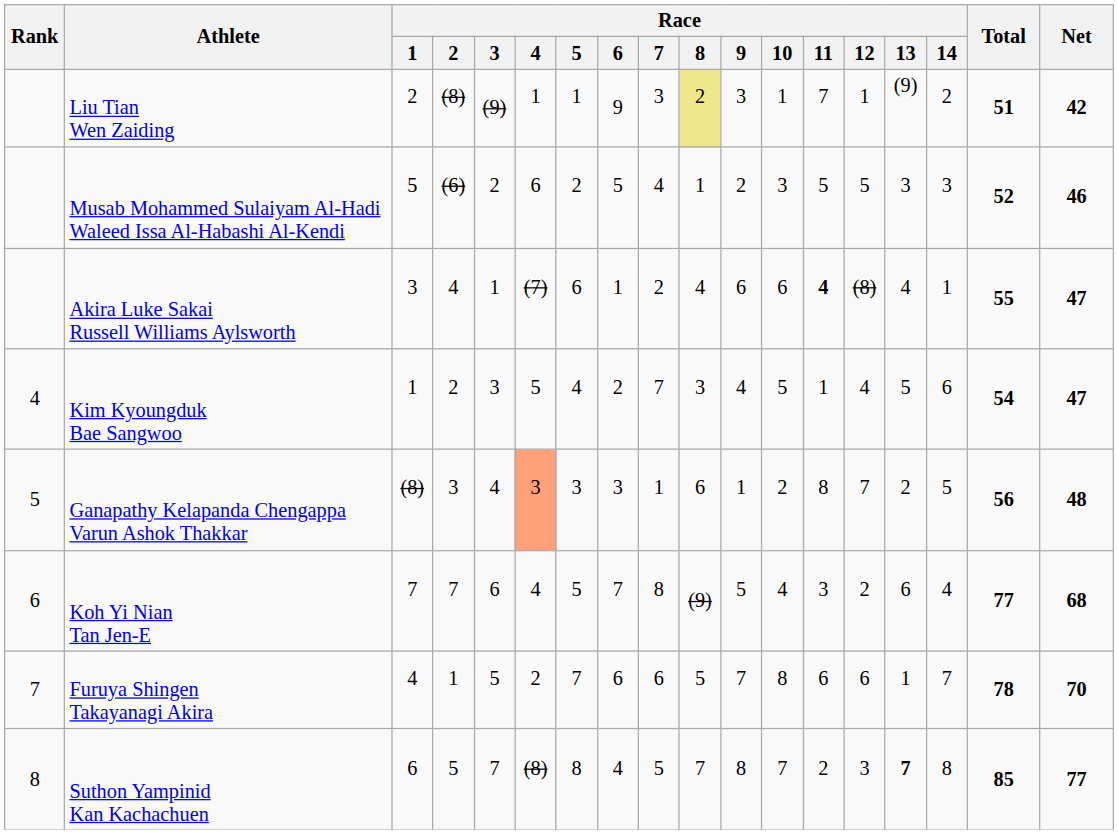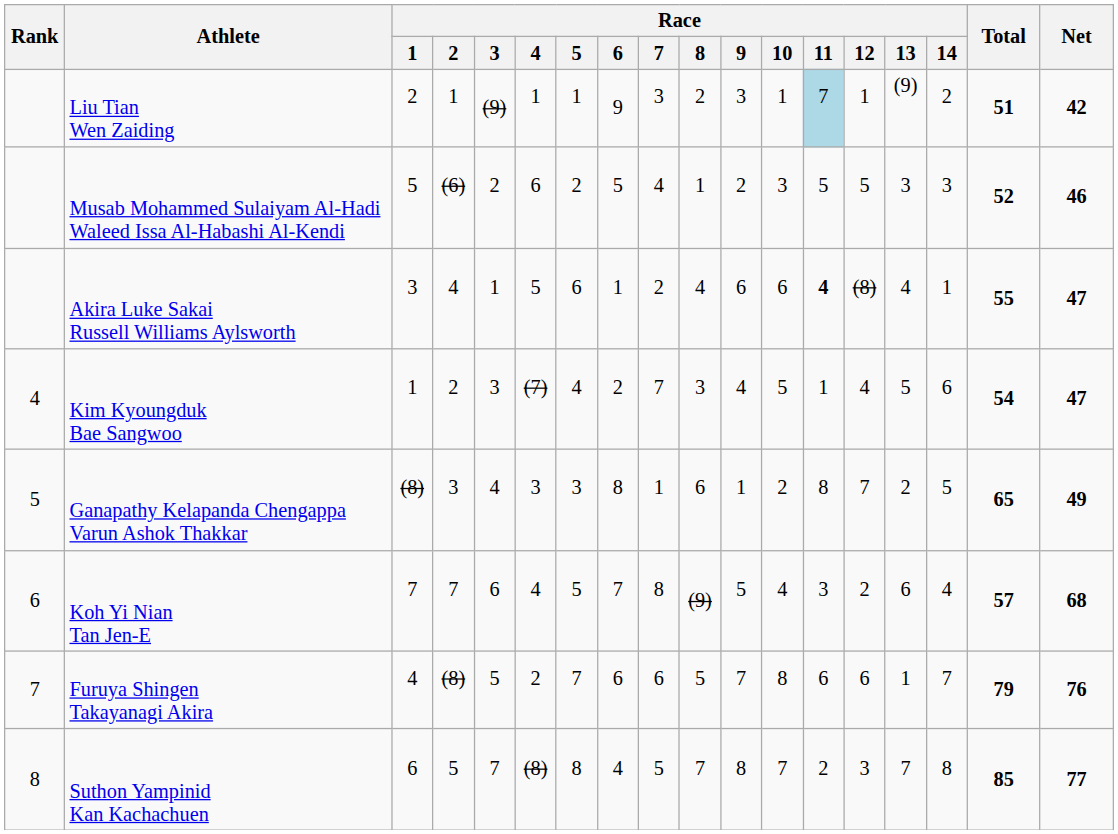 <table | class="wikitable" style="text-align:center">
 <tr>
 <th rowspan="2" width=40>Rank</th>
 <th rowspan="2" width=250>Athlete</th>
 <th colspan="14">Race</th>
 <th rowspan="2" width=50>Total</th>
 <th rowspan="2" width=50>Net</th>
 </tr>
 <tr>
 <th width=25>1</th>
 <th width=25>2</th>
 <th width=25>3</th>
 <th width=25>4</th>
 <th width=25>5</th>
 <th width=25>6</th>
 <th width=25>7</th>
 <th width=25>8</th>
 <th width=25>9</th>
 <th width=25>10</th>
 <th width=25>11</th>
 <th width=25>12</th>
 <th width=25>13</th>
 <th width=25>14</th>
 </tr>
 <tr>
 <td></td>
 <td align=left><br><a href='#'>Liu Tian</a><br><a href='#'>Wen Zaiding</a></td>
 <td>2<br> </td>
-<td><s>(8)</s><br> </td>
+<td>1<br> </td>
 <td><s>(9)</s><br></td>
 <td>1<br> </td>
 <td>1<br> </td>
 <td>9<br></td>
 <td>3<br> </td>
-<td style="background: khaki;">2<br> </td>
+<td>2<br> </td>
 <td>3<br> </td>
 <td>1<br> </td>
-<td>7<br> </td>
+<td style="background: lightblue;">7<br> </td>
 <td>1<br> </td>
 <td>(9)<br><br> </td>
 <td>2<br> </td>
 <td><strong>51</strong></td>
 <td><strong>42</strong></td>
 </tr>
 <tr>
 <td></td>
 <td align=left><br><br><a href='#'>Musab Mohammed Sulaiyam Al-Hadi</a><br><a href='#'>Waleed Issa Al-Habashi Al-Kendi</a></td>
 <td>5<br> </td>
 <td><s>(6)</s><br> </td>
 <td>2<br> </td>
 <td>6<br> </td>
 <td>2<br> </td>
 <td>5<br> </td>
 <td>4<br> </td>
 <td>1<br> </td>
 <td>2<br> </td>
 <td>3<br> </td>
 <td>5<br> </td>
 <td>5<br> </td>
 <td>3<br> </td>
 <td>3<br> </td>
 <td><strong>52</strong></td>
 <td><strong>46</strong></td>
 </tr>
 <tr>
 <td></td>
 <td align=left><br><br><a href='#'>Akira Luke Sakai</a><br><a href='#'>Russell Williams Aylsworth</a></td>
 <td>3<br> </td>
 <td>4<br> </td>
 <td>1<br> </td>
-<td><s>(7)</s><br> </td>
+<td>5<br> </td>
 <td>6<br> </td>
 <td>1<br> </td>
 <td>2<br> </td>
 <td>4<br> </td>
 <td>6<br> </td>
 <td>6<br> </td>
 <td><strong>4<br> </strong></td>
 <td><s>(8)</s><br> </td>
 <td>4<br> </td>
 <td>1<br> </td>
 <td><strong>55</strong></td>
 <td><strong>47</strong></td>
 </tr>
 <tr>
 <td>4</td>
 <td align=left><br><br><a href='#'>Kim Kyoungduk</a><br><a href='#'>Bae Sangwoo</a></td>
 <td>1<br> </td>
 <td>2<br> </td>
 <td>3<br> </td>
-<td>5<br> </td>
+<td><s>(7)</s><br> </td>
 <td>4<br> </td>
 <td>2<br> </td>
 <td>7<br> </td>
 <td>3<br> </td>
 <td>4<br> </td>
 <td>5<br> </td>
 <td>1<br> </td>
 <td>4<br> </td>
 <td>5<br> </td>
 <td>6<br> </td>
 <td><strong>54</strong></td>
 <td><strong>47</strong></td>
 </tr>
 <tr>
 <td>5</td>
 <td align=left><br><br><a href='#'>Ganapathy Kelapanda Chengappa</a><br><a href='#'>Varun Ashok Thakkar</a></td>
 <td><s>(8)</s><br> </td>
 <td>3<br> </td>
 <td>4<br> </td>
-<td style="background: lightsalmon;">3<br> </td>
 <td>3<br> </td>
 <td>3<br> </td>
+<td>8<br> </td>
 <td>1<br> </td>
 <td>6<br> </td>
 <td>1<br> </td>
 <td>2<br> </td>
 <td>8<br> </td>
 <td>7<br> </td>
 <td>2<br> </td>
 <td>5<br> </td>
-<td><strong>56</strong></td>
-<td><strong>48</strong></td>
+<td><strong>65</strong></td>
+<td><strong>49</strong></td>
 </tr>
 <tr>
 <td>6</td>
 <td align=left><br><br><a href='#'>Koh Yi Nian</a><br><a href='#'>Tan Jen-E</a></td>
 <td>7<br> </td>
 <td>7<br> </td>
 <td>6<br> </td>
 <td>4<br> </td>
 <td>5<br> </td>
 <td>7<br> </td>
 <td>8<br> </td>
 <td><s>(9)</s><br></td>
 <td>5<br> </td>
 <td>4<br> </td>
 <td>3<br> </td>
 <td>2<br> </td>
 <td>6<br> </td>
 <td>4<br> </td>
-<td><strong>77</strong></td>
+<td><strong>57</strong></td>
 <td><strong>68</strong></td>
 </tr>
 <tr>
 <td>7</td>
 <td align=left><br><a href='#'>Furuya Shingen</a><br><a href='#'>Takayanagi Akira</a></td>
 <td>4<br> </td>
-<td>1<br> </td>
+<td><s>(8)</s><br> </td>
 <td>5<br> </td>
 <td>2<br> </td>
 <td>7<br> </td>
 <td>6<br> </td>
 <td>6<br> </td>
 <td>5<br> </td>
 <td>7<br> </td>
 <td>8<br> </td>
 <td>6<br> </td>
 <td>6<br> </td>
 <td>1<br> </td>
 <td>7<br> </td>
-<td><strong>78</strong></td>
-<td><strong>70</strong></td>
+<td><strong>79</strong></td>
+<td><strong>76</strong></td>
 </tr>
 <tr>
 <td>8</td>
 <td align=left><br><br><a href='#'>Suthon Yampinid</a><br><a href='#'>Kan Kachachuen</a></td>
 <td>6<br> </td>
 <td>5<br> </td>
 <td>7<br> </td>
 <td><s>(8)</s><br> </td>
 <td>8<br> </td>
 <td>4<br> </td>
 <td>5<br> </td>
 <td>7<br> </td>
 <td>8<br> </td>
 <td>7<br> </td>
 <td>2<br> </td>
 <td>3<br> </td>
-<td><strong>7<br> </strong></td>
+<td>7<br> </td>
 <td>8<br> </td>
 <td><strong>85</strong></td>
 <td><strong>77</strong></td>
 </tr>
 </table>
